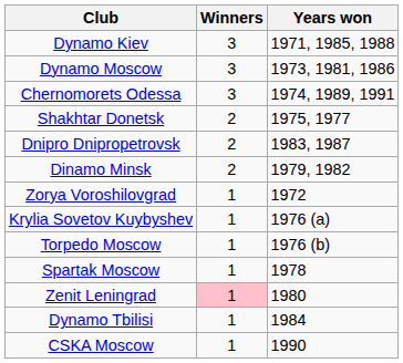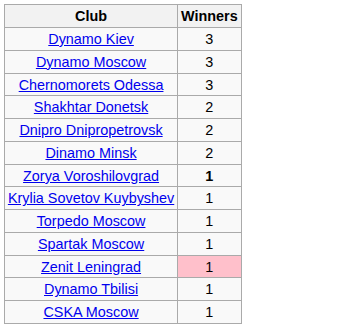 <table class="wikitable" style="font-size:90%; text-align: center;">
 <tr>
 <th>Club</th>
 <th>Winners</th>
-<th>Years won</th>
 </tr>
 <tr>
 <td><a href='#'>Dynamo Kiev</a></td>
 <td align=center>3</td>
-<td align=left>1971, 1985, 1988</td>
 </tr>
 <tr>
 <td><a href='#'>Dynamo Moscow</a></td>
 <td align=center>3</td>
-<td align=left>1973, 1981, 1986</td>
 </tr>
 <tr>
 <td><a href='#'>Chernomorets Odessa</a></td>
 <td align=center>3</td>
-<td align=left>1974, 1989, 1991</td>
 </tr>
 <tr>
 <td><a href='#'>Shakhtar Donetsk</a></td>
 <td align=center>2</td>
-<td align=left>1975, 1977</td>
 </tr>
 <tr>
 <td><a href='#'>Dnipro Dnipropetrovsk</a></td>
 <td align=center>2</td>
-<td align=left>1983, 1987</td>
 </tr>
 <tr>
 <td><a href='#'>Dinamo Minsk</a></td>
 <td align=center>2</td>
-<td align=left>1979, 1982</td>
 </tr>
 <tr>
 <td><a href='#'>Zorya Voroshilovgrad</a></td>
-<td align=center>1</td>
-<td align=left>1972</td>
+<td align=center><strong>1</strong></td>
 </tr>
 <tr>
 <td><a href='#'>Krylia Sovetov Kuybyshev</a></td>
 <td align=center>1</td>
-<td align=left>1976 (a)</td>
 </tr>
 <tr>
 <td><a href='#'>Torpedo Moscow</a></td>
 <td align=center>1</td>
-<td align=left>1976 (b)</td>
 </tr>
 <tr>
 <td><a href='#'>Spartak Moscow</a></td>
 <td align=center>1</td>
-<td align=left>1978</td>
 </tr>
 <tr>
 <td><a href='#'>Zenit Leningrad</a></td>
 <td align=center style="background: pink;">1</td>
-<td align=left>1980</td>
 </tr>
 <tr>
 <td><a href='#'>Dynamo Tbilisi</a></td>
 <td align=center>1</td>
-<td align=left>1984</td>
 </tr>
 <tr>
 <td><a href='#'>CSKA Moscow</a></td>
 <td align=center>1</td>
-<td align=left>1990</td>
 </tr>
 </table>
